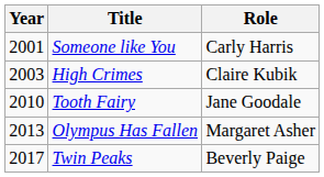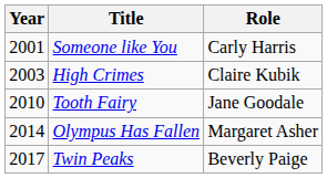 <table class="wikitable sortable">
 <tr>
 <th>Year</th>
 <th>Title</th>
 <th>Role</th>
 </tr>
 <tr>
 <td>2001</td>
 <td><em><a href='#'>Someone like You</a></em></td>
 <td>Carly Harris</td>
 </tr>
 <tr>
 <td>2003</td>
 <td><em><a href='#'>High Crimes</a></em></td>
 <td>Claire Kubik</td>
 </tr>
 <tr>
 <td>2010</td>
 <td><em><a href='#'>Tooth Fairy</a></em></td>
 <td>Jane Goodale</td>
 </tr>
 <tr>
-<td>2013</td>
+<td>2014</td>
 <td><em><a href='#'>Olympus Has Fallen</a></em></td>
 <td>Margaret Asher</td>
 </tr>
 <tr>
 <td>2017</td>
 <td><em><a href='#'>Twin Peaks</a></em></td>
 <td>Beverly Paige</td>
 </tr>
 </table>
